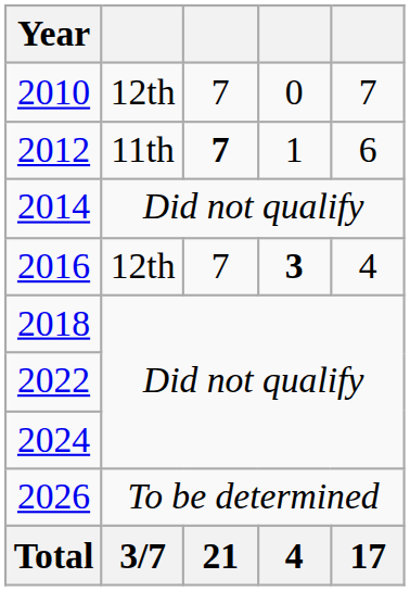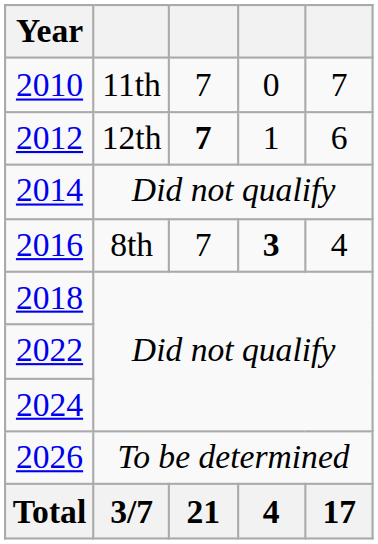 <table class="wikitable" style="text-align:center">
 <tr>
 <th>Year</th>
 <th></th>
 <th width=25></th>
 <th width=25></th>
 <th width=25></th>
 </tr>
 <tr>
 <td> <a href='#'>2010</a></td>
-<td>12th</td>
+<td>11th</td>
 <td>7</td>
 <td>0</td>
 <td>7</td>
 </tr>
 <tr>
 <td> <a href='#'>2012</a></td>
-<td>11th</td>
+<td>12th</td>
 <td><strong>7</strong></td>
 <td>1</td>
 <td>6</td>
 </tr>
 <tr>
 <td> <a href='#'>2014</a></td>
 <td colspan="4"><em>Did not qualify</em></td>
 </tr>
 <tr>
 <td> <a href='#'>2016</a></td>
-<td>12th</td>
+<td>8th</td>
 <td>7</td>
 <td><strong>3</strong></td>
 <td>4</td>
 </tr>
 <tr>
 <td> <a href='#'>2018</a></td>
 <td colspan="4" rowspan="3"><em>Did not qualify</em></td>
 </tr>
 <tr>
 <td> <a href='#'>2022</a></td>
 </tr>
 <tr>
 <td> <a href='#'>2024</a></td>
 </tr>
 <tr>
 <td> <a href='#'>2026</a></td>
 <td colspan="4"><em>To be determined</em></td>
 </tr>
 <tr>
 <th>Total</th>
 <th>3/7</th>
 <th>21</th>
 <th>4</th>
 <th>17</th>
 </tr>
 </table>
